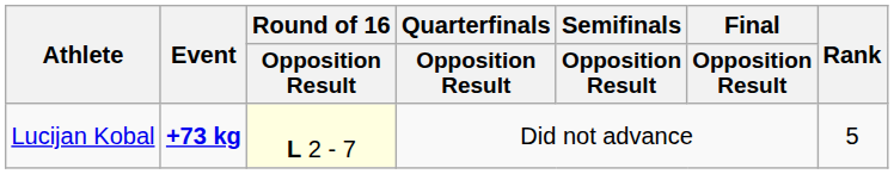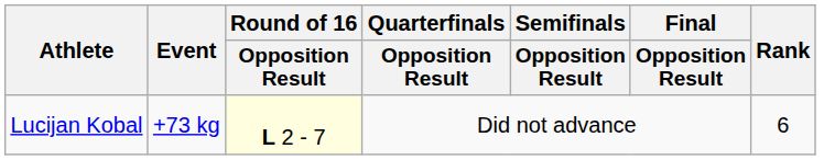 <table class="wikitable" style="font-size:90%;">
 <tr>
 <th rowspan=2>Athlete</th>
 <th rowspan=2>Event</th>
 <th>Round of 16</th>
 <th>Quarterfinals</th>
 <th>Semifinals</th>
 <th>Final</th>
 <th rowspan=2>Rank</th>
 </tr>
 <tr style="font-size:95%">
 <th>Opposition<br>Result</th>
 <th>Opposition<br>Result</th>
 <th>Opposition<br>Result</th>
 <th>Opposition<br>Result</th>
 </tr>
 <tr align=center>
 <td align=left><a href='#'>Lucijan Kobal</a></td>
-<td align=left><strong><a href='#'>+73 kg</a></strong></td>
+<td align=left><a href='#'>+73 kg</a></td>
 <td style="background: lightyellow;"><br><strong>L</strong> 2 - 7</td>
 <td colspan=3>Did not advance</td>
-<td>5</td>
+<td>6</td>
 </tr>
 </table>
